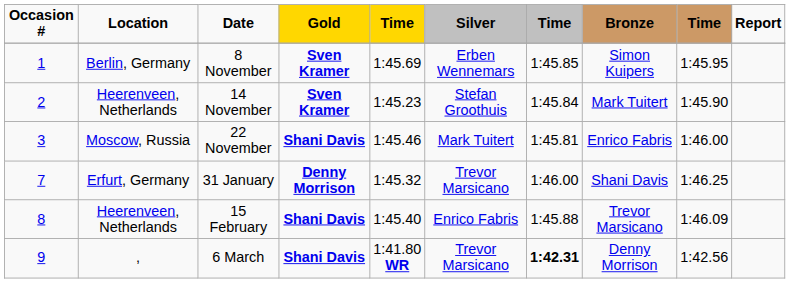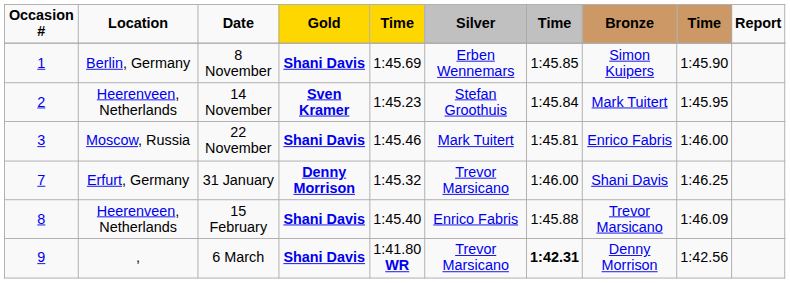 <table class="wikitable">
 <tr>
 <td width="80" align="center"><strong>Occasion #</strong></td>
 <td width="200" align="center"><strong>Location</strong></td>
 <td width="100" align="center"><strong>Date</strong></td>
 <td width="150" bgcolor="gold" align="center"><strong>Gold</strong></td>
 <td width="50" bgcolor="gold" align="center"><strong>Time</strong></td>
 <td width="150" bgcolor="silver" align="center"><strong>Silver</strong></td>
 <td width="50" bgcolor="silver" align="center"><strong>Time</strong></td>
 <td width="150" bgcolor="#CC9966" align="center"><strong>Bronze</strong></td>
 <td width="50" bgcolor="#CC9966" align="center"><strong>Time</strong></td>
 <td width="50" align="center"><strong>Report</strong></td>
 </tr>
 <tr bgcolor="#cccccc">
 </tr>
 <tr>
 <td align="center"><a href='#'>1</a></td>
 <td align="center"><a href='#'>Berlin</a>, Germany</td>
 <td align="center">8 November</td>
-<td align="center"><strong><a href='#'>Sven Kramer</a></strong><br><small></small></td>
+<td align="center"><strong><a href='#'>Shani Davis</a></strong><br><small></small></td>
 <td align="center">1:45.69</td>
 <td align="center"><a href='#'>Erben Wennemars</a><br><small></small></td>
 <td align="center">1:45.85</td>
 <td align="center"><a href='#'>Simon Kuipers</a><br><small></small></td>
-<td align="center">1:45.95</td>
+<td align="center">1:45.90</td>
 <td align="center"></td>
 </tr>
 <tr>
 <td align="center"><a href='#'>2</a></td>
 <td align="center"><a href='#'>Heerenveen</a>, Netherlands</td>
 <td align="center">14 November</td>
 <td align="center"><strong><a href='#'>Sven Kramer</a></strong><br><small></small></td>
 <td align="center">1:45.23</td>
 <td align="center"><a href='#'>Stefan Groothuis</a><br><small></small></td>
 <td align="center">1:45.84</td>
 <td align="center"><a href='#'>Mark Tuitert</a><br><small></small></td>
-<td align="center">1:45.90</td>
+<td align="center">1:45.95</td>
 <td align="center"></td>
 </tr>
 <tr>
 <td align="center"><a href='#'>3</a></td>
 <td align="center"><a href='#'>Moscow</a>, Russia</td>
 <td align="center">22 November</td>
 <td align="center"><strong><a href='#'>Shani Davis</a></strong><br><small></small></td>
 <td align="center">1:45.46</td>
 <td align="center"><a href='#'>Mark Tuitert</a><br><small></small></td>
 <td align="center">1:45.81</td>
 <td align="center"><a href='#'>Enrico Fabris</a><br><small></small></td>
 <td align="center">1:46.00</td>
 <td align="center"></td>
 </tr>
 <tr>
 <td align="center"><a href='#'>7</a></td>
 <td align="center"><a href='#'>Erfurt</a>, Germany</td>
 <td align="center">31 January</td>
 <td align="center"><strong><a href='#'>Denny Morrison</a></strong><br><small></small></td>
 <td align="center">1:45.32</td>
 <td align="center"><a href='#'>Trevor Marsicano</a><br><small></small></td>
 <td align="center">1:46.00</td>
 <td align="center"><a href='#'>Shani Davis</a><br><small></small></td>
 <td align="center">1:46.25</td>
 <td align="center"></td>
 </tr>
 <tr>
 <td align="center"><a href='#'>8</a></td>
 <td align="center"><a href='#'>Heerenveen</a>, Netherlands</td>
 <td align="center">15 February</td>
 <td align="center"><strong><a href='#'>Shani Davis</a></strong><br><small></small></td>
 <td align="center">1:45.40</td>
 <td align="center"><a href='#'>Enrico Fabris</a><br><small></small></td>
 <td align="center">1:45.88</td>
 <td align="center"><a href='#'>Trevor Marsicano</a><br><small></small></td>
 <td align="center">1:46.09</td>
 <td align="center"></td>
 </tr>
 <tr>
 <td align="center"><a href='#'>9</a></td>
 <td align="center">, </td>
 <td align="center">6 March</td>
 <td align="center"><strong><a href='#'>Shani Davis</a></strong><br><small></small></td>
 <td align="center">1:41.80 <br><strong><a href='#'>WR</a></strong></td>
 <td align="center"><a href='#'>Trevor Marsicano</a><br><small></small></td>
 <td align="center"><strong>1:42.31</strong></td>
 <td align="center"><a href='#'>Denny Morrison</a><br><small></small></td>
 <td align="center">1:42.56</td>
 <td align="center"></td>
 </tr>
 </table>
